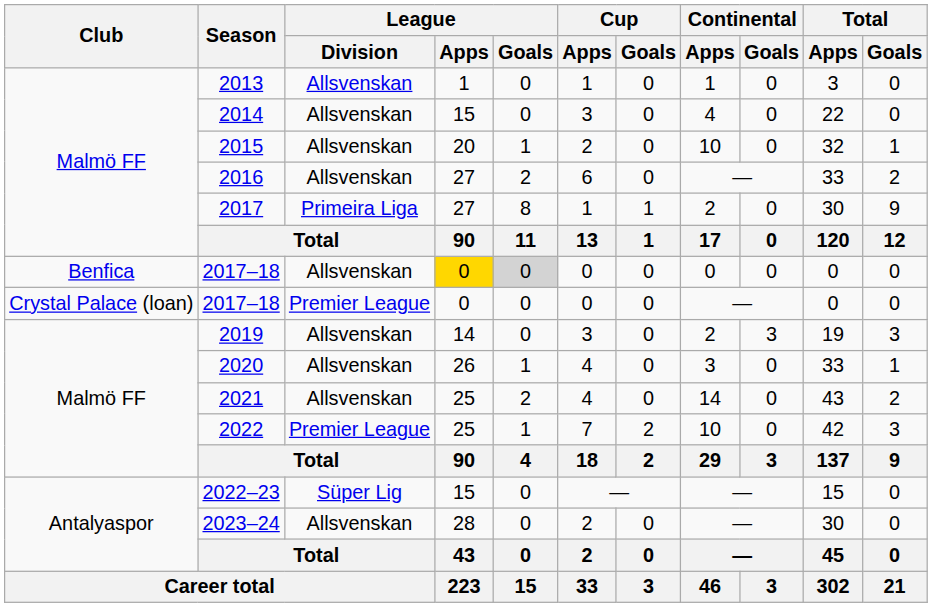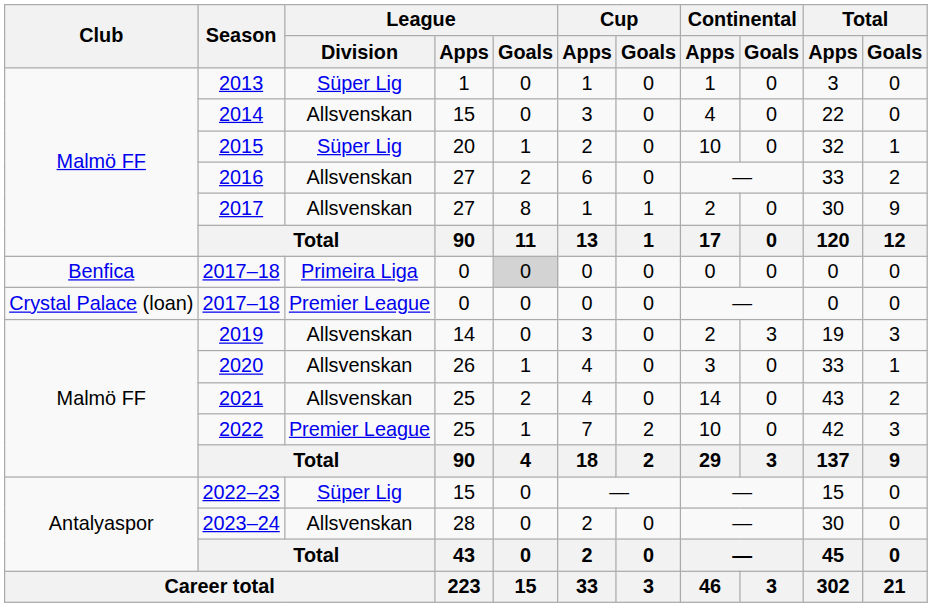 <table class="wikitable" style="text-align:center;">
 <tr>
 <th rowspan="2">Club</th>
 <th rowspan="2">Season</th>
 <th colspan="3">League</th>
 <th colspan="2">Cup</th>
 <th colspan="2">Continental</th>
 <th colspan="2">Total</th>
 </tr>
 <tr>
 <th>Division</th>
 <th>Apps</th>
 <th>Goals</th>
 <th>Apps</th>
 <th>Goals</th>
 <th>Apps</th>
 <th>Goals</th>
 <th>Apps</th>
 <th>Goals</th>
 </tr>
 <tr>
 <td rowspan="6"><a href='#'>Malmö FF</a></td>
 <td><a href='#'>2013</a></td>
-<td><a href='#'>Allsvenskan</a></td>
+<td><a href='#'>Süper Lig</a></td>
 <td>1</td>
 <td>0</td>
 <td>1</td>
 <td>0</td>
 <td>1</td>
 <td>0</td>
 <td>3</td>
 <td>0</td>
 </tr>
 <tr>
 <td><a href='#'>2014</a></td>
 <td>Allsvenskan</td>
 <td>15</td>
 <td>0</td>
 <td>3</td>
 <td>0</td>
 <td>4</td>
 <td>0</td>
 <td>22</td>
 <td>0</td>
 </tr>
 <tr>
 <td><a href='#'>2015</a></td>
-<td>Allsvenskan</td>
+<td><a href='#'>Süper Lig</a></td>
 <td>20</td>
 <td>1</td>
 <td>2</td>
 <td>0</td>
 <td>10</td>
 <td>0</td>
 <td>32</td>
 <td>1</td>
 </tr>
 <tr>
 <td><a href='#'>2016</a></td>
 <td>Allsvenskan</td>
 <td>27</td>
 <td>2</td>
 <td>6</td>
 <td>0</td>
 <td colspan="2">—</td>
 <td>33</td>
 <td>2</td>
 </tr>
 <tr>
 <td><a href='#'>2017</a></td>
-<td><a href='#'>Primeira Liga</a></td>
+<td>Allsvenskan</td>
 <td>27</td>
 <td>8</td>
 <td>1</td>
 <td>1</td>
 <td>2</td>
 <td>0</td>
 <td>30</td>
 <td>9</td>
 </tr>
 <tr>
 <th colspan=2>Total</th>
 <th>90</th>
 <th>11</th>
 <th>13</th>
 <th>1</th>
 <th>17</th>
 <th>0</th>
 <th>120</th>
 <th>12</th>
 </tr>
 <tr>
 <td><a href='#'>Benfica</a></td>
 <td><a href='#'>2017–18</a></td>
-<td>Allsvenskan</td>
-<td style="background: gold;">0</td>
+<td><a href='#'>Primeira Liga</a></td>
+<td>0</td>
 <td style="background: lightgrey;">0</td>
 <td>0</td>
 <td>0</td>
 <td>0</td>
 <td>0</td>
 <td>0</td>
 <td>0</td>
 </tr>
 <tr>
 <td><a href='#'>Crystal Palace</a> (loan)</td>
 <td><a href='#'>2017–18</a></td>
 <td><a href='#'>Premier League</a></td>
 <td>0</td>
 <td>0</td>
 <td>0</td>
 <td>0</td>
 <td colspan="2">—</td>
 <td>0</td>
 <td>0</td>
 </tr>
 <tr>
 <td rowspan="5">Malmö FF</td>
 <td><a href='#'>2019</a></td>
 <td>Allsvenskan</td>
 <td>14</td>
 <td>0</td>
 <td>3</td>
 <td>0</td>
 <td>2</td>
 <td>3</td>
 <td>19</td>
 <td>3</td>
 </tr>
 <tr>
 <td><a href='#'>2020</a></td>
 <td>Allsvenskan</td>
 <td>26</td>
 <td>1</td>
 <td>4</td>
 <td>0</td>
 <td>3</td>
 <td>0</td>
 <td>33</td>
 <td>1</td>
 </tr>
 <tr>
 <td><a href='#'>2021</a></td>
 <td>Allsvenskan</td>
 <td>25</td>
 <td>2</td>
 <td>4</td>
 <td>0</td>
 <td>14</td>
 <td>0</td>
 <td>43</td>
 <td>2</td>
 </tr>
 <tr>
 <td><a href='#'>2022</a></td>
 <td><a href='#'>Premier League</a></td>
 <td>25</td>
 <td>1</td>
 <td>7</td>
 <td>2</td>
 <td>10</td>
 <td>0</td>
 <td>42</td>
 <td>3</td>
 </tr>
 <tr>
 <th colspan=2>Total</th>
 <th>90</th>
 <th>4</th>
 <th>18</th>
 <th>2</th>
 <th>29</th>
 <th>3</th>
 <th>137</th>
 <th>9</th>
 </tr>
 <tr>
 <td rowspan="3">Antalyaspor</td>
 <td><a href='#'>2022–23</a></td>
 <td><a href='#'>Süper Lig</a></td>
 <td>15</td>
 <td>0</td>
 <td colspan="2">—</td>
 <td colspan="2">—</td>
 <td>15</td>
 <td>0</td>
 </tr>
 <tr>
 <td><a href='#'>2023–24</a></td>
 <td>Allsvenskan</td>
 <td>28</td>
 <td>0</td>
 <td>2</td>
 <td>0</td>
 <td colspan="2">—</td>
 <td>30</td>
 <td>0</td>
 </tr>
 <tr>
 <th colspan=2>Total</th>
 <th>43</th>
 <th>0</th>
 <th>2</th>
 <th>0</th>
 <th colspan="2">—</th>
 <th>45</th>
 <th>0</th>
 </tr>
 <tr>
 <th colspan="3">Career total</th>
 <th>223</th>
 <th>15</th>
 <th>33</th>
 <th>3</th>
 <th>46</th>
 <th>3</th>
 <th>302</th>
 <th>21</th>
 </tr>
 </table>
